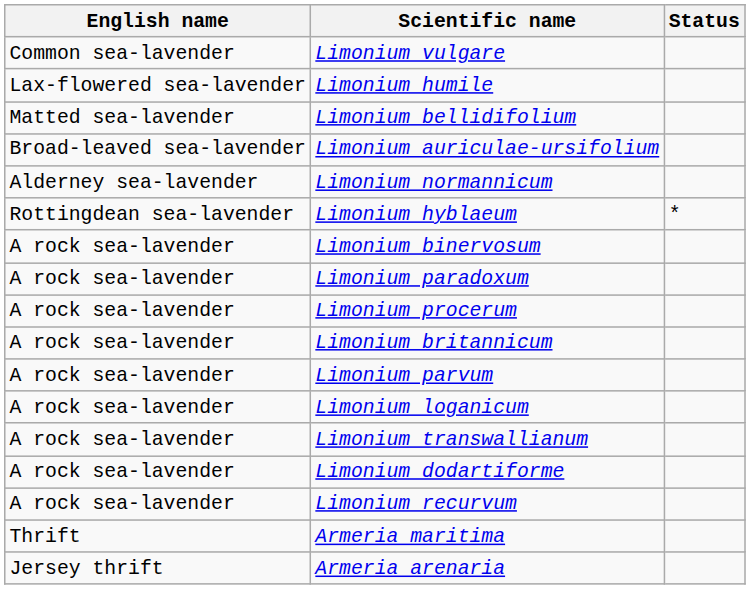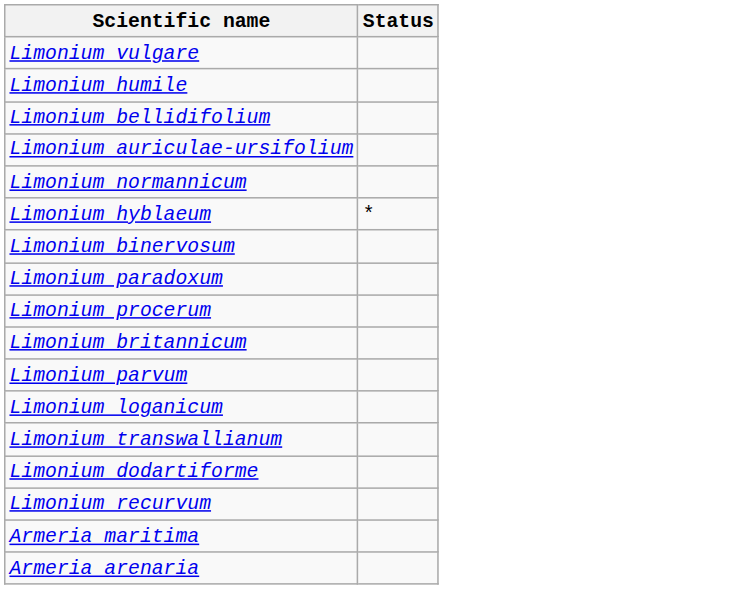 <table class="wikitable" |>
 <tr>
-<th>English name</th>
 <th>Scientific name</th>
 <th>Status</th>
 </tr>
 <tr>
-<td>Common sea-lavender</td>
 <td><em><a href='#'>Limonium vulgare</a></em></td>
 <td></td>
 </tr>
 <tr>
-<td>Lax-flowered sea-lavender</td>
 <td><em><a href='#'>Limonium humile</a></em></td>
 <td></td>
 </tr>
 <tr>
-<td>Matted sea-lavender</td>
 <td><em><a href='#'>Limonium bellidifolium</a></em></td>
 <td></td>
 </tr>
 <tr>
-<td>Broad-leaved sea-lavender</td>
 <td><em><a href='#'>Limonium auriculae-ursifolium</a></em></td>
 <td></td>
 </tr>
 <tr>
-<td>Alderney sea-lavender</td>
 <td><em><a href='#'>Limonium normannicum</a></em></td>
 <td></td>
 </tr>
 <tr>
-<td>Rottingdean sea-lavender</td>
 <td><em><a href='#'>Limonium hyblaeum</a></em></td>
 <td>*</td>
 </tr>
 <tr>
-<td>A rock sea-lavender</td>
 <td><em><a href='#'>Limonium binervosum</a></em></td>
 <td></td>
 </tr>
 <tr>
-<td>A rock sea-lavender</td>
 <td><em><a href='#'>Limonium paradoxum</a></em></td>
 <td></td>
 </tr>
 <tr>
-<td>A rock sea-lavender</td>
 <td><em><a href='#'>Limonium procerum</a></em></td>
 <td></td>
 </tr>
 <tr>
-<td>A rock sea-lavender</td>
 <td><em><a href='#'>Limonium britannicum</a></em></td>
 <td></td>
 </tr>
 <tr>
-<td>A rock sea-lavender</td>
 <td><em><a href='#'>Limonium parvum</a></em></td>
 <td></td>
 </tr>
 <tr>
-<td>A rock sea-lavender</td>
 <td><em><a href='#'>Limonium loganicum</a></em></td>
 <td></td>
 </tr>
 <tr>
-<td>A rock sea-lavender</td>
 <td><em><a href='#'>Limonium transwallianum</a></em></td>
 <td></td>
 </tr>
 <tr>
-<td>A rock sea-lavender</td>
 <td><em><a href='#'>Limonium dodartiforme</a></em></td>
 <td></td>
 </tr>
 <tr>
-<td>A rock sea-lavender</td>
 <td><em><a href='#'>Limonium recurvum</a></em></td>
 <td></td>
 </tr>
 <tr>
-<td>Thrift</td>
 <td><em><a href='#'>Armeria maritima</a></em></td>
 <td></td>
 </tr>
 <tr>
-<td>Jersey thrift</td>
 <td><em><a href='#'>Armeria arenaria</a></em></td>
 <td></td>
 </tr>
 </table>
